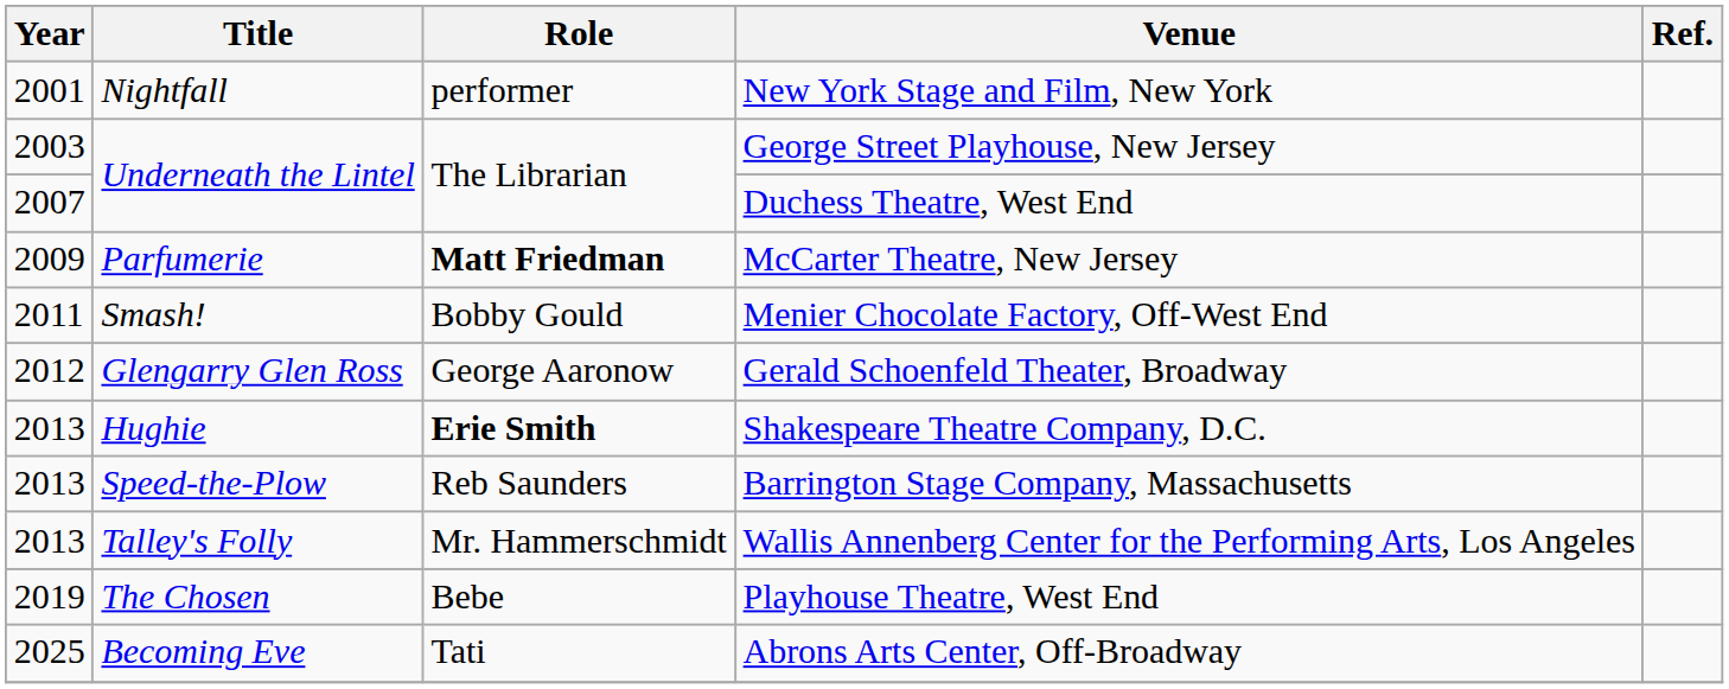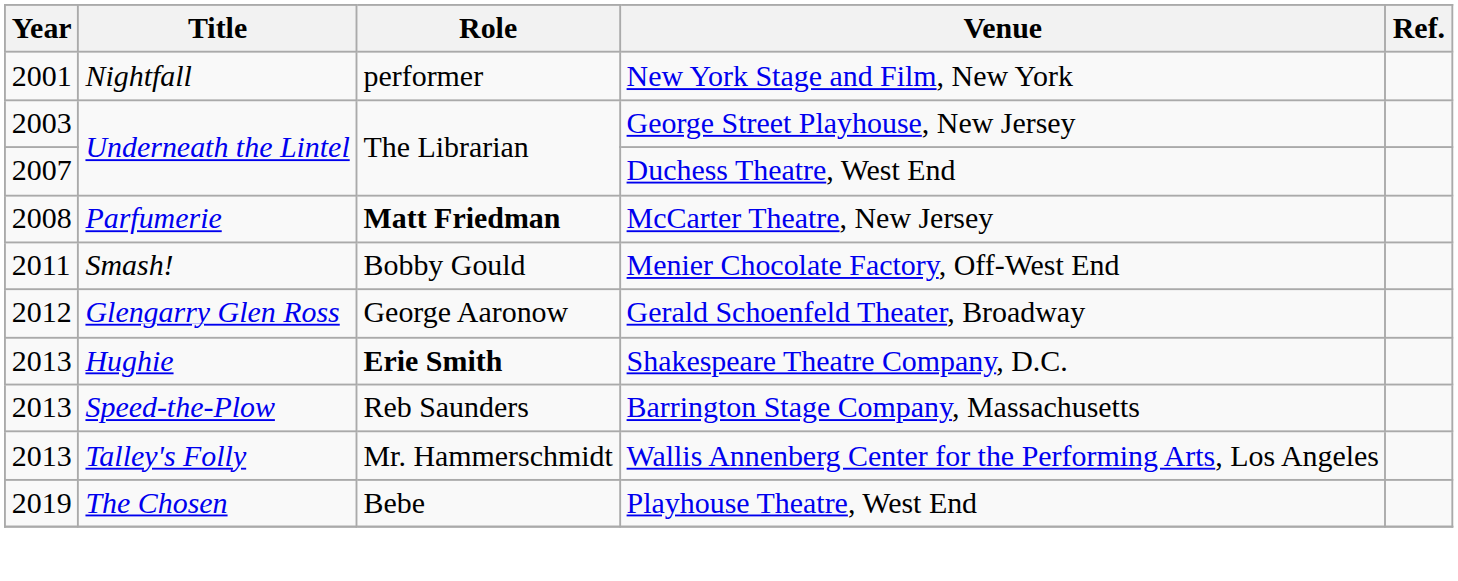 <table class="wikitable sortable">
 <tr>
 <th>Year</th>
 <th>Title</th>
 <th>Role</th>
 <th>Venue</th>
 <th>Ref.</th>
 </tr>
 <tr>
 <td>2001</td>
 <td><em>Nightfall</em></td>
 <td>performer</td>
 <td><a href='#'>New York Stage and Film</a>, New York</td>
 <td></td>
 </tr>
 <tr>
 <td>2003</td>
 <td rowspan=2><em><a href='#'>Underneath the Lintel</a></em></td>
 <td rowspan=2>The Librarian</td>
 <td><a href='#'>George Street Playhouse</a>, New Jersey</td>
 <td></td>
 </tr>
 <tr>
 <td>2007</td>
 <td><a href='#'>Duchess Theatre</a>, West End</td>
 <td></td>
 </tr>
 <tr>
-<td>2009</td>
+<td>2008</td>
 <td><em><a href='#'>Parfumerie</a></em></td>
 <td><strong>Matt Friedman</strong></td>
 <td><a href='#'>McCarter Theatre</a>, New Jersey</td>
 <td></td>
 </tr>
 <tr>
 <td>2011</td>
 <td><em>Smash!</em></td>
 <td>Bobby Gould</td>
 <td><a href='#'>Menier Chocolate Factory</a>, Off-West End</td>
 <td></td>
 </tr>
 <tr>
 <td>2012</td>
 <td><em><a href='#'>Glengarry Glen Ross</a></em></td>
 <td>George Aaronow</td>
 <td><a href='#'>Gerald Schoenfeld Theater</a>, Broadway</td>
 <td></td>
 </tr>
 <tr>
 <td>2013</td>
 <td><em><a href='#'>Hughie</a></em></td>
 <td><strong>Erie Smith</strong></td>
 <td><a href='#'>Shakespeare Theatre Company</a>, D.C.</td>
 <td></td>
 </tr>
 <tr>
 <td>2013</td>
 <td><em><a href='#'>Speed-the-Plow</a></em></td>
 <td>Reb Saunders</td>
 <td><a href='#'>Barrington Stage Company</a>, Massachusetts</td>
 <td></td>
 </tr>
 <tr>
 <td>2013</td>
 <td><em><a href='#'>Talley's Folly</a></em></td>
 <td>Mr. Hammerschmidt</td>
 <td><a href='#'>Wallis Annenberg Center for the Performing Arts</a>, Los Angeles</td>
 <td></td>
 </tr>
 <tr>
 <td>2019</td>
 <td><em><a href='#'>The Chosen</a></em></td>
 <td>Bebe</td>
 <td><a href='#'>Playhouse Theatre</a>, West End</td>
 <td></td>
 </tr>
 <tr>
-<td>2025</td>
-<td><em><a href='#'>Becoming Eve</a></em></td>
-<td>Tati</td>
-<td><a href='#'>Abrons Arts Center</a>, Off-Broadway</td>
-<td></td>
-</tr>
-<tr>
 </tr>
 </table>
